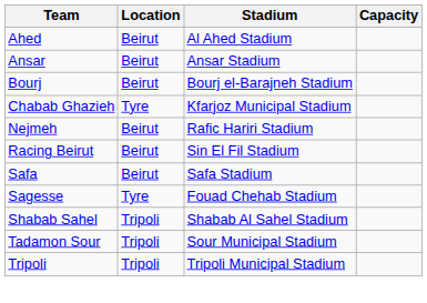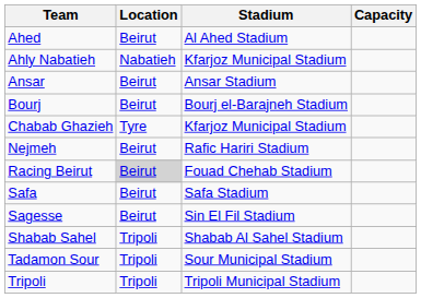 <table class="wikitable sortable">
 <tr>
 <th>Team</th>
 <th>Location</th>
 <th>Stadium</th>
 <th>Capacity</th>
 </tr>
 <tr>
 <td><a href='#'>Ahed</a></td>
 <td><a href='#'>Beirut</a> </td>
 <td><a href='#'>Al Ahed Stadium</a></td>
+<td style="text-align:center;"></td>
+</tr>
+<tr>
+<td><a href='#'>Ahly Nabatieh</a></td>
+<td><a href='#'>Nabatieh</a></td>
+<td><a href='#'>Kfarjoz Municipal Stadium</a></td>
 <td style="text-align:center;"></td>
 </tr>
 <tr>
 <td><a href='#'>Ansar</a></td>
 <td><a href='#'>Beirut</a> </td>
 <td><a href='#'>Ansar Stadium</a></td>
 <td></td>
 </tr>
 <tr>
 <td><a href='#'>Bourj</a></td>
 <td><a href='#'>Beirut</a> </td>
 <td><a href='#'>Bourj el-Barajneh Stadium</a></td>
 <td style="text-align:center;"></td>
 </tr>
 <tr>
 <td><a href='#'>Chabab Ghazieh</a></td>
 <td><a href='#'>Tyre</a></td>
 <td><a href='#'>Kfarjoz Municipal Stadium</a></td>
 <td style="text-align:center;"></td>
 </tr>
 <tr>
 <td><a href='#'>Nejmeh</a></td>
 <td><a href='#'>Beirut</a> </td>
 <td><a href='#'>Rafic Hariri Stadium</a></td>
 <td style="text-align:center;"></td>
 </tr>
 <tr>
 <td><a href='#'>Racing Beirut</a></td>
-<td><a href='#'>Beirut</a> </td>
-<td><a href='#'>Sin El Fil Stadium</a></td>
+<td style="background: lightgrey;"><a href='#'>Beirut</a> </td>
+<td><a href='#'>Fouad Chehab Stadium</a></td>
 <td style="text-align:center;"></td>
 </tr>
 <tr>
 <td><a href='#'>Safa</a></td>
 <td><a href='#'>Beirut</a> </td>
 <td><a href='#'>Safa Stadium</a></td>
 <td style="text-align:center;"></td>
 </tr>
 <tr>
 <td><a href='#'>Sagesse</a></td>
-<td><a href='#'>Tyre</a></td>
-<td><a href='#'>Fouad Chehab Stadium</a></td>
+<td><a href='#'>Beirut</a> </td>
+<td><a href='#'>Sin El Fil Stadium</a></td>
 <td></td>
 </tr>
 <tr>
 <td><a href='#'>Shabab Sahel</a></td>
 <td><a href='#'>Tripoli</a></td>
 <td><a href='#'>Shabab Al Sahel Stadium</a></td>
 <td></td>
 </tr>
 <tr>
 <td><a href='#'>Tadamon Sour</a></td>
 <td><a href='#'>Tripoli</a></td>
 <td><a href='#'>Sour Municipal Stadium</a></td>
 <td style="text-align:center;"></td>
 </tr>
 <tr>
 <td><a href='#'>Tripoli</a></td>
 <td><a href='#'>Tripoli</a></td>
 <td><a href='#'>Tripoli Municipal Stadium</a></td>
 <td style="text-align:center;"></td>
 </tr>
 </table>
